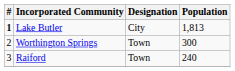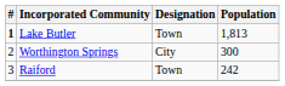 <table class="wikitable sortable mw-collapsible">
 <tr>
 <th>#</th>
 <th>Incorporated Community</th>
 <th>Designation</th>
 <th>Population</th>
 </tr>
 <tr>
 <td><strong>1</strong></td>
 <td><a href='#'>Lake Butler</a></td>
-<td>City</td>
+<td>Town</td>
 <td>1,813</td>
 </tr>
 <tr>
 <td>2</td>
 <td><a href='#'>Worthington Springs</a></td>
-<td>Town</td>
+<td>City</td>
 <td>300</td>
 </tr>
 <tr>
 <td>3</td>
 <td><a href='#'>Raiford</a></td>
 <td>Town</td>
-<td>240</td>
+<td>242</td>
 </tr>
 <tr>
 </tr>
 </table>
